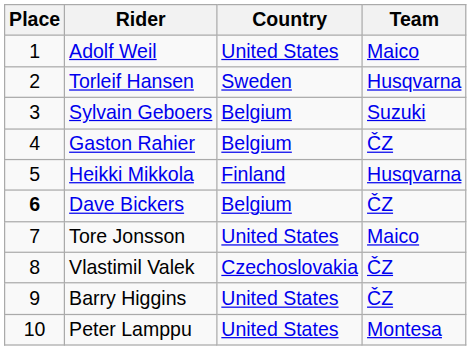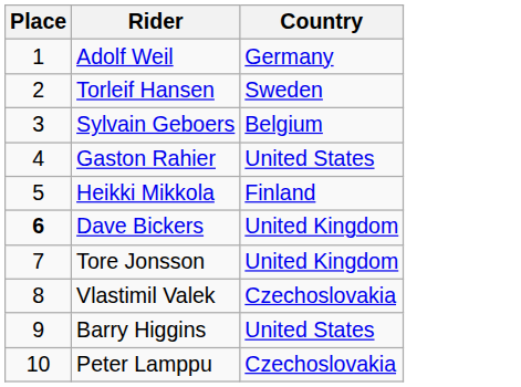 <table class="wikitable">
 <tr>
 <th>Place</th>
 <th>Rider</th>
 <th>Country</th>
-<th>Team</th>
 </tr>
 <tr>
 <td align="center">1</td>
 <td> <a href='#'>Adolf Weil</a></td>
-<td><a href='#'>United States</a></td>
-<td><a href='#'>Maico</a></td>
+<td><a href='#'>Germany</a></td>
 </tr>
 <tr>
 <td align="center">2</td>
 <td> <a href='#'>Torleif Hansen</a></td>
 <td><a href='#'>Sweden</a></td>
-<td><a href='#'>Husqvarna</a></td>
 </tr>
 <tr>
 <td align="center">3</td>
 <td> <a href='#'>Sylvain Geboers</a></td>
 <td><a href='#'>Belgium</a></td>
-<td><a href='#'>Suzuki</a></td>
 </tr>
 <tr>
 <td align="center">4</td>
 <td> <a href='#'>Gaston Rahier</a></td>
-<td><a href='#'>Belgium</a></td>
-<td><a href='#'>ČZ</a></td>
+<td><a href='#'>United States</a></td>
 </tr>
 <tr>
 <td align="center">5</td>
 <td> <a href='#'>Heikki Mikkola</a></td>
 <td><a href='#'>Finland</a></td>
-<td><a href='#'>Husqvarna</a></td>
 </tr>
 <tr>
 <td align="center"><strong>6</strong></td>
 <td> <a href='#'>Dave Bickers</a></td>
-<td><a href='#'>Belgium</a></td>
-<td><a href='#'>ČZ</a></td>
+<td><a href='#'>United Kingdom</a></td>
 </tr>
 <tr>
 <td align="center">7</td>
 <td> Tore Jonsson</td>
-<td><a href='#'>United States</a></td>
-<td><a href='#'>Maico</a></td>
+<td><a href='#'>United Kingdom</a></td>
 </tr>
 <tr>
 <td align="center">8</td>
 <td> Vlastimil Valek</td>
 <td><a href='#'>Czechoslovakia</a></td>
-<td><a href='#'>ČZ</a></td>
 </tr>
 <tr>
 <td align="center">9</td>
 <td> Barry Higgins</td>
 <td><a href='#'>United States</a></td>
-<td><a href='#'>ČZ</a></td>
 </tr>
 <tr>
 <td align="center">10</td>
 <td> Peter Lamppu</td>
-<td><a href='#'>United States</a></td>
-<td><a href='#'>Montesa</a></td>
+<td><a href='#'>Czechoslovakia</a></td>
 </tr>
 </table>
